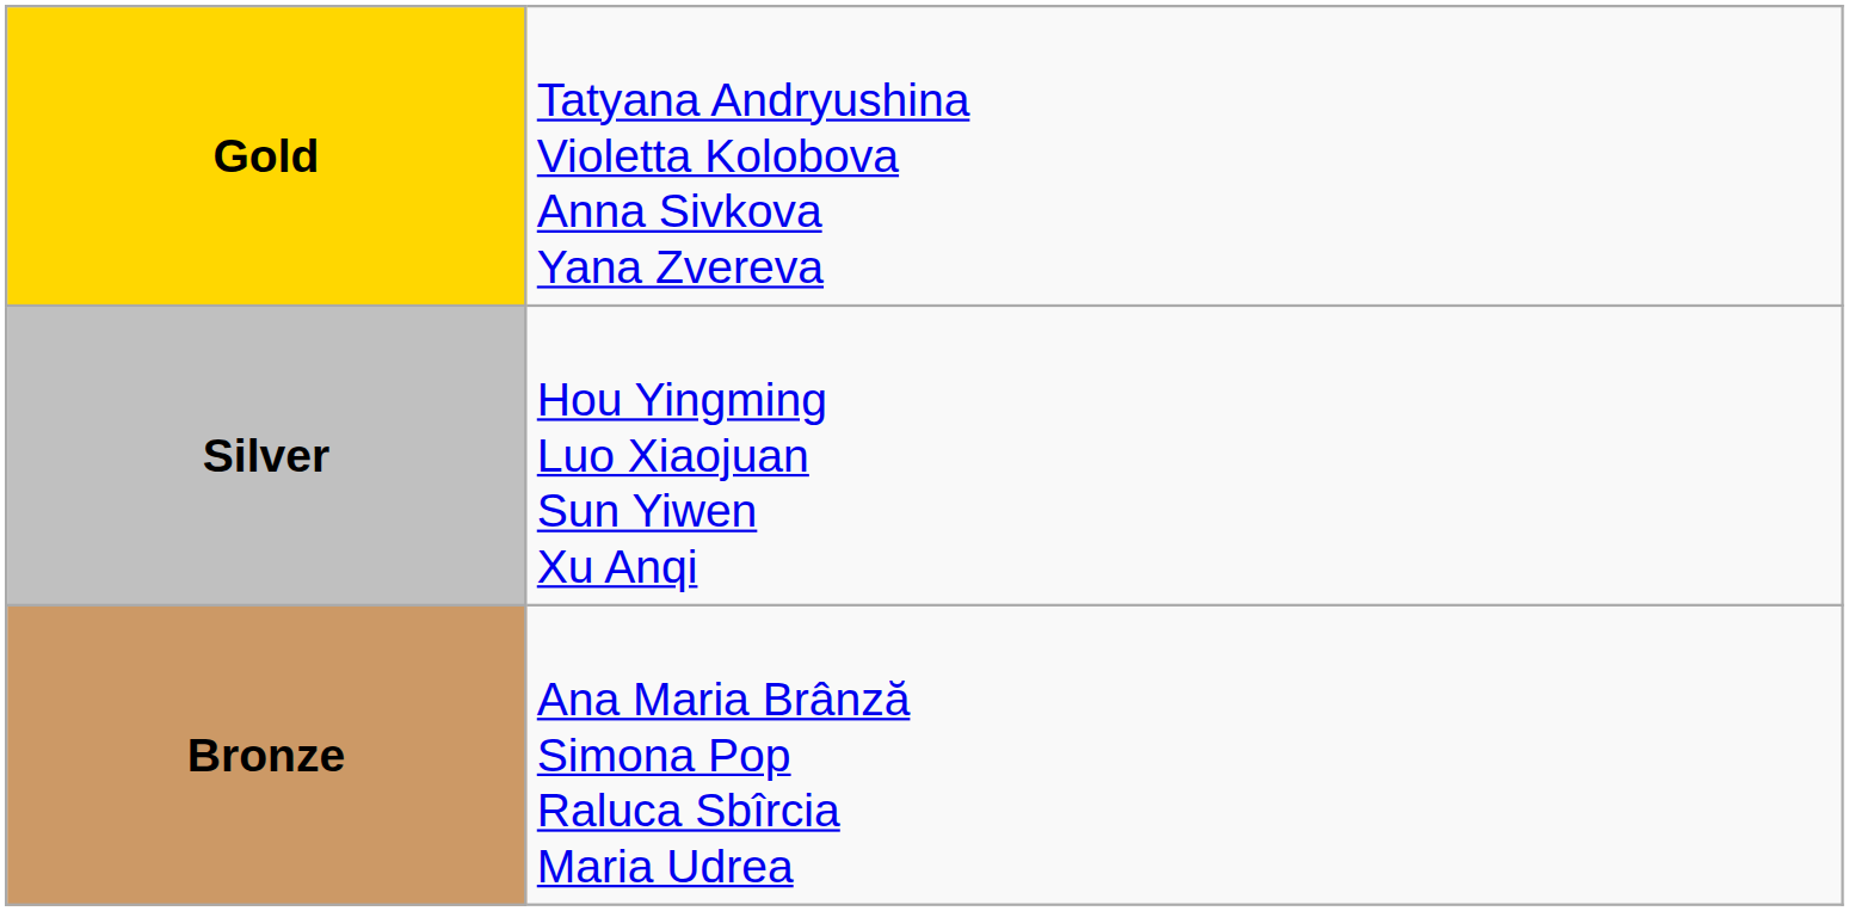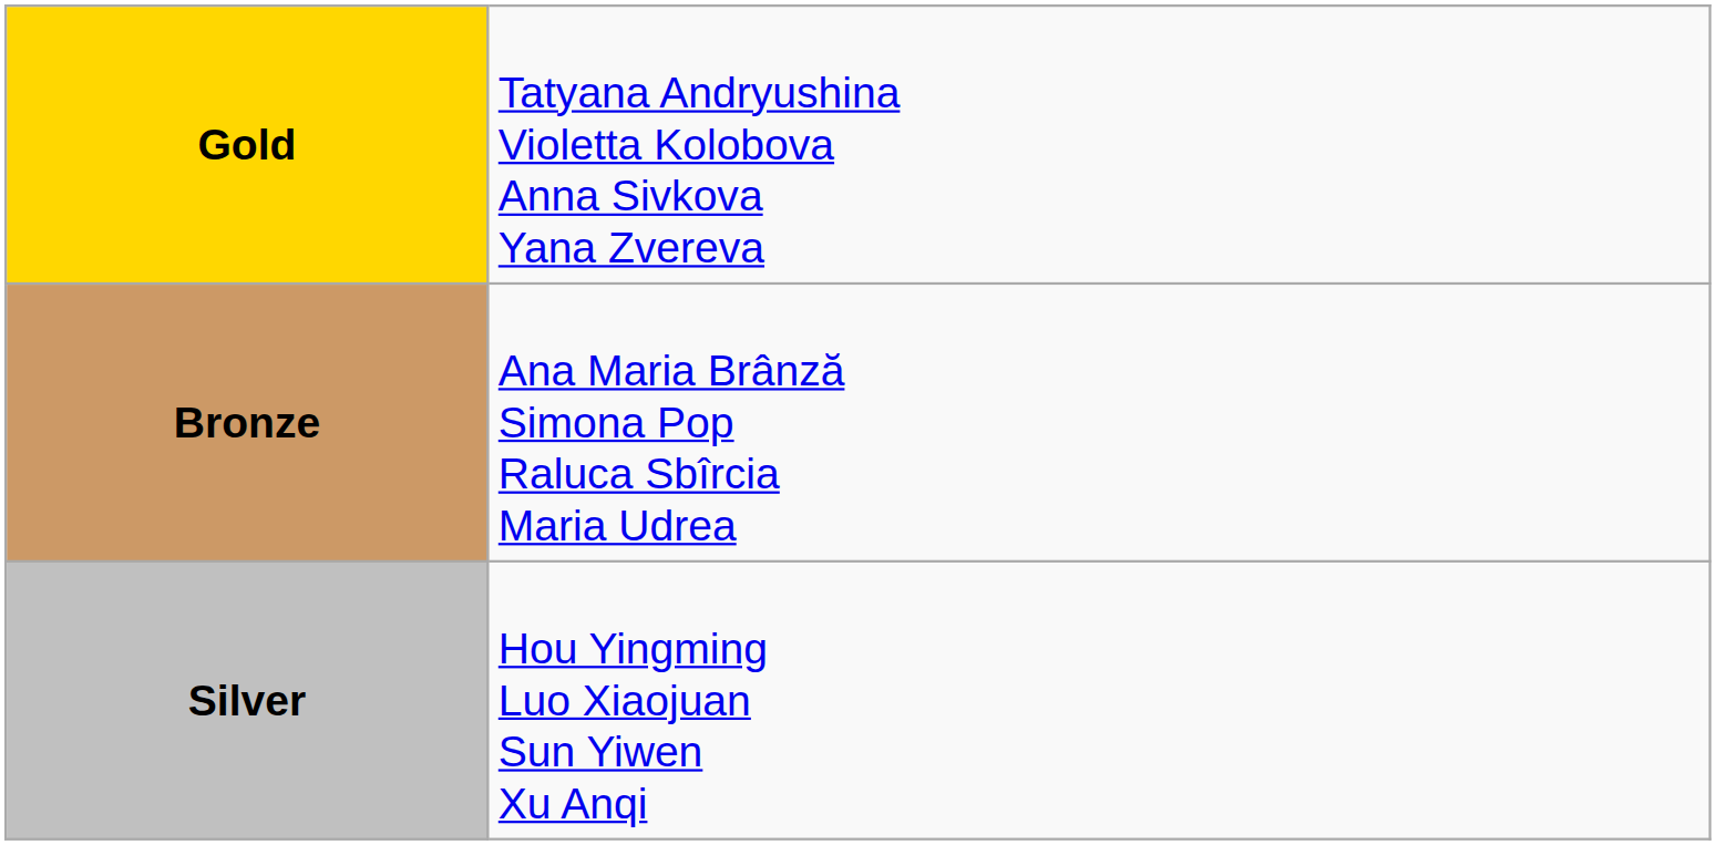 <table class="wikitable" style=" text-align:center; font-size:110%;" width="35%">
 <tr>
 <td bgcolor="gold"><strong>Gold</strong></td>
 <td align=left><br><a href='#'>Tatyana Andryushina</a><br><a href='#'>Violetta Kolobova</a><br><a href='#'>Anna Sivkova</a><br><a href='#'>Yana Zvereva</a></td>
 </tr>
 <tr>
+<td bgcolor="#cc9966"><strong>Bronze</strong></td>
+<td align=left><br><a href='#'>Ana Maria Brânză</a><br><a href='#'>Simona Pop</a><br><a href='#'>Raluca Sbîrcia</a><br><a href='#'>Maria Udrea</a></td>
+</tr>
+<tr>
 <td bgcolor="silver"><strong>Silver</strong></td>
 <td align=left><br><a href='#'>Hou Yingming</a><br><a href='#'>Luo Xiaojuan</a><br><a href='#'>Sun Yiwen</a><br><a href='#'>Xu Anqi</a></td>
 </tr>
-<tr>
-<td bgcolor="#cc9966"><strong>Bronze</strong></td>
-<td align=left><br><a href='#'>Ana Maria Brânză</a><br><a href='#'>Simona Pop</a><br><a href='#'>Raluca Sbîrcia</a><br><a href='#'>Maria Udrea</a></td>
-</tr>
 </table>
